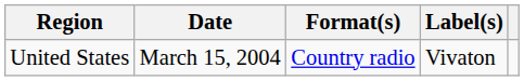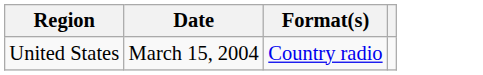 <table class="wikitable">
 <tr>
 <th>Region</th>
 <th>Date</th>
 <th>Format(s)</th>
-<th>Label(s)</th>
 <th></th>
 </tr>
 <tr>
 <td>United States</td>
 <td>March 15, 2004</td>
 <td><a href='#'>Country radio</a></td>
-<td>Vivaton</td>
 <td></td>
 </tr>
 </table>
